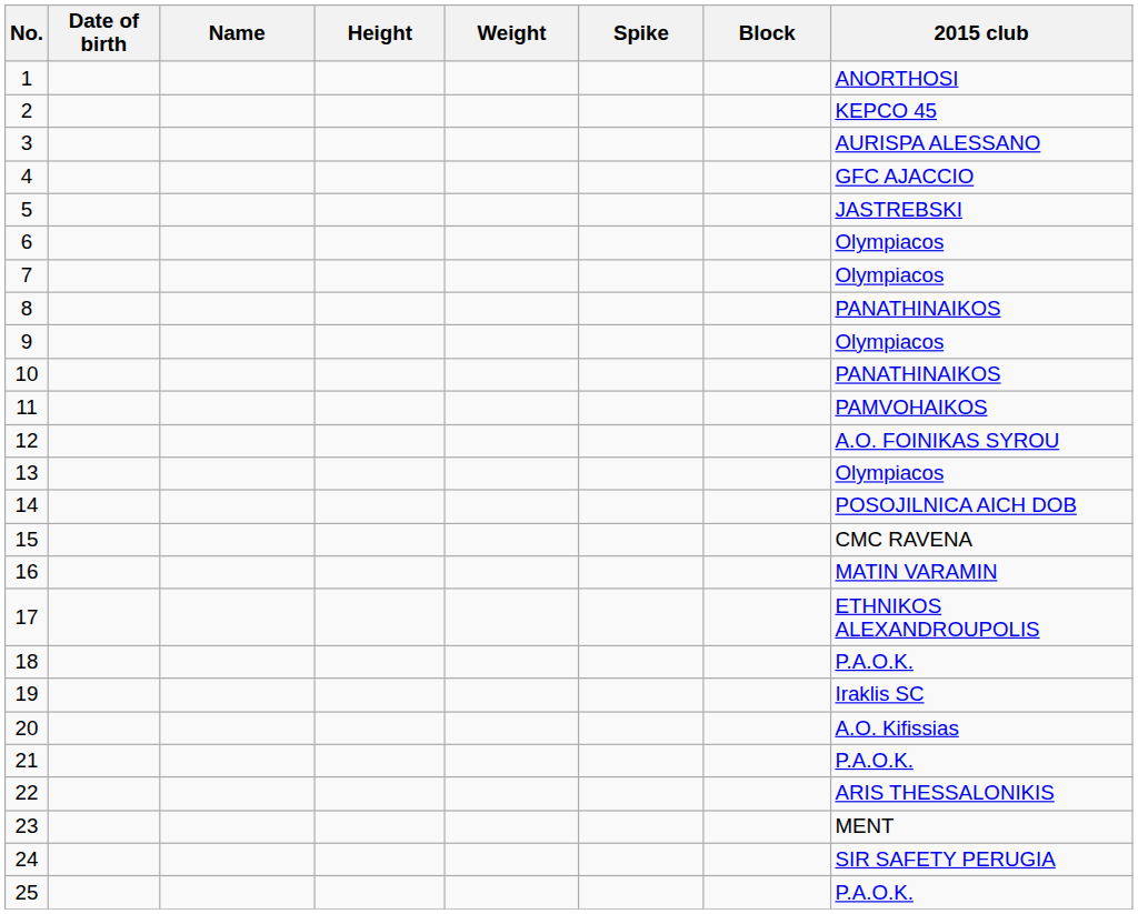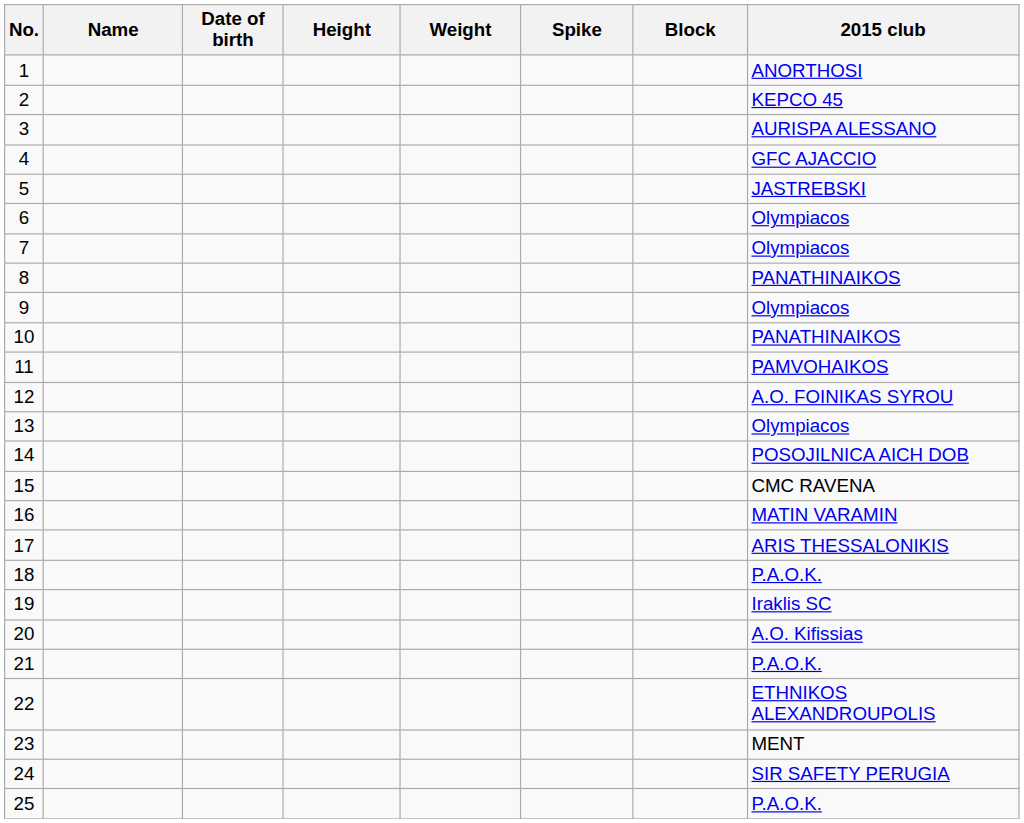 <table class="wikitable sortable" style="font-size:100%; text-align:center;">
 <tr>
 <th>No.</th>
+<th style="width:12em">Name</th>
 <th style="width:8em">Date of birth</th>
-<th style="width:12em">Name</th>
 <th style="width:9em">Height</th>
 <th style="width:9em">Weight</th>
 <th style="width:9em">Spike</th>
 <th style="width:9em">Block</th>
 <th style="width:19em">2015 club</th>
 </tr>
 <tr>
 <td>1</td>
+<td align=left></td>
 <td align=right></td>
-<td align=left></td>
 <td></td>
 <td></td>
 <td></td>
 <td></td>
 <td align=left><a href='#'>ANORTHOSI</a></td>
 </tr>
 <tr>
 <td>2</td>
+<td align=left></td>
 <td align=right></td>
-<td align=left></td>
 <td></td>
 <td></td>
 <td></td>
 <td></td>
 <td align=left><a href='#'>KEPCO 45</a></td>
 </tr>
 <tr>
 <td>3</td>
+<td align=left></td>
 <td align=right></td>
-<td align=left></td>
 <td></td>
 <td></td>
 <td></td>
 <td></td>
 <td align=left><a href='#'>AURISPA ALESSANO</a></td>
 </tr>
 <tr>
 <td>4</td>
+<td align=left></td>
 <td align=right></td>
-<td align=left></td>
 <td></td>
 <td></td>
 <td></td>
 <td></td>
 <td align=left><a href='#'>GFC AJACCIO</a></td>
 </tr>
 <tr>
 <td>5</td>
+<td align=left></td>
 <td align=right></td>
-<td align=left></td>
 <td></td>
 <td></td>
 <td></td>
 <td></td>
 <td align=left><a href='#'>JASTREBSKI</a></td>
 </tr>
 <tr>
 <td>6</td>
+<td align=left></td>
 <td align=right></td>
-<td align=left></td>
 <td></td>
 <td></td>
 <td></td>
 <td></td>
 <td align=left><a href='#'>Olympiacos</a></td>
 </tr>
 <tr>
 <td>7</td>
+<td align=left></td>
 <td align=right></td>
-<td align=left></td>
 <td></td>
 <td></td>
 <td></td>
 <td></td>
 <td align=left><a href='#'>Olympiacos</a></td>
 </tr>
 <tr>
 <td>8</td>
+<td align=left></td>
 <td align=right></td>
-<td align=left></td>
 <td></td>
 <td></td>
 <td></td>
 <td></td>
 <td align=left><a href='#'>PANATHINAIKOS</a></td>
 </tr>
 <tr>
 <td>9</td>
+<td align=left></td>
 <td align=right></td>
-<td align=left></td>
 <td></td>
 <td></td>
 <td></td>
 <td></td>
 <td align=left><a href='#'>Olympiacos</a></td>
 </tr>
 <tr>
 <td>10</td>
+<td align=left></td>
 <td align=right></td>
-<td align=left></td>
 <td></td>
 <td></td>
 <td></td>
 <td></td>
 <td align=left><a href='#'>PANATHINAIKOS</a></td>
 </tr>
 <tr>
 <td>11</td>
+<td align=left></td>
 <td align=right></td>
-<td align=left></td>
 <td></td>
 <td></td>
 <td></td>
 <td></td>
 <td align=left><a href='#'>PAMVOHAIKOS</a></td>
 </tr>
 <tr>
 <td>12</td>
+<td align=left></td>
 <td align=right></td>
-<td align=left></td>
 <td></td>
 <td></td>
 <td></td>
 <td></td>
 <td align=left><a href='#'>A.O. FOINIKAS SYROU</a></td>
 </tr>
 <tr>
 <td>13</td>
+<td align=left></td>
 <td align=right></td>
-<td align=left></td>
 <td></td>
 <td></td>
 <td></td>
 <td></td>
 <td align=left><a href='#'>Olympiacos</a></td>
 </tr>
 <tr>
 <td>14</td>
+<td align=left></td>
 <td align=right></td>
-<td align=left></td>
 <td></td>
 <td></td>
 <td></td>
 <td></td>
 <td align=left><a href='#'>POSOJILNICA AICH DOB</a></td>
 </tr>
 <tr>
 <td>15</td>
+<td align=left></td>
 <td align=right></td>
-<td align=left></td>
 <td></td>
 <td></td>
 <td></td>
 <td></td>
 <td align=left>CMC RAVENA</td>
 </tr>
 <tr>
 <td>16</td>
+<td align=left></td>
 <td align=right></td>
-<td align=left></td>
 <td></td>
 <td></td>
 <td></td>
 <td></td>
 <td align=left><a href='#'>MATIN VARAMIN</a></td>
 </tr>
 <tr>
 <td>17</td>
+<td align=left></td>
 <td align=right></td>
-<td align=left></td>
 <td></td>
 <td></td>
 <td></td>
 <td></td>
-<td align=left><a href='#'>ETHNIKOS ALEXANDROUPOLIS</a></td>
+<td align=left><a href='#'>ARIS THESSALONIKIS</a></td>
 </tr>
 <tr>
 <td>18</td>
+<td align=left></td>
 <td align=right></td>
-<td align=left></td>
 <td></td>
 <td></td>
 <td></td>
 <td></td>
 <td align=left><a href='#'>P.A.O.K.</a></td>
 </tr>
 <tr>
 <td>19</td>
+<td align=left></td>
 <td align=right></td>
-<td align=left></td>
 <td></td>
 <td></td>
 <td></td>
 <td></td>
 <td align=left><a href='#'>Iraklis SC</a></td>
 </tr>
 <tr>
 <td>20</td>
+<td align=left></td>
 <td align=right></td>
-<td align=left></td>
 <td></td>
 <td></td>
 <td></td>
 <td></td>
 <td align=left><a href='#'>A.O. Kifissias</a></td>
 </tr>
 <tr>
 <td>21</td>
+<td align=left></td>
 <td align=right></td>
-<td align=left></td>
 <td></td>
 <td></td>
 <td></td>
 <td></td>
 <td align=left><a href='#'>P.A.O.K.</a></td>
 </tr>
 <tr>
 <td>22</td>
+<td align=left></td>
 <td align=right></td>
-<td align=left></td>
 <td></td>
 <td></td>
 <td></td>
 <td></td>
-<td align=left><a href='#'>ARIS THESSALONIKIS</a></td>
+<td align=left><a href='#'>ETHNIKOS ALEXANDROUPOLIS</a></td>
 </tr>
 <tr>
 <td>23</td>
+<td align=left></td>
 <td align=right></td>
-<td align=left></td>
 <td></td>
 <td></td>
 <td></td>
 <td></td>
 <td align=left>MENT</td>
 </tr>
 <tr>
 <td>24</td>
+<td align=left></td>
 <td align=right></td>
-<td align=left></td>
 <td></td>
 <td></td>
 <td></td>
 <td></td>
 <td align=left><a href='#'>SIR SAFETY PERUGIA</a></td>
 </tr>
 <tr>
 <td>25</td>
+<td align=left></td>
 <td align=right></td>
-<td align=left></td>
 <td></td>
 <td></td>
 <td></td>
 <td></td>
 <td align=left><a href='#'>P.A.O.K.</a></td>
 </tr>
 </table>
